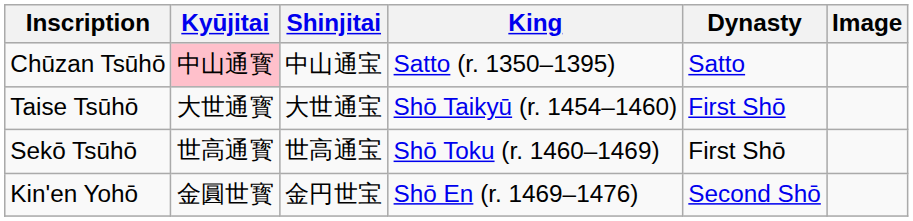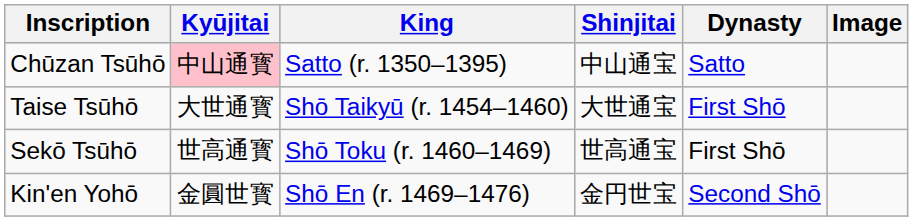 <table class="wikitable">
 <tr>
 <th>Inscription</th>
 <th><a href='#'>Kyūjitai</a></th>
+<th><a href='#'>King</a></th>
 <th><a href='#'>Shinjitai</a></th>
-<th><a href='#'>King</a></th>
 <th>Dynasty</th>
 <th>Image</th>
 </tr>
 <tr>
 <td>Chūzan Tsūhō</td>
 <td style="background: pink;">中山通寳</td>
+<td><a href='#'>Satto</a> (r. 1350–1395)</td>
 <td>中山通宝</td>
-<td><a href='#'>Satto</a> (r. 1350–1395)</td>
 <td><a href='#'>Satto</a></td>
 <td></td>
 </tr>
 <tr>
 <td>Taise Tsūhō</td>
 <td>大世通寳</td>
+<td><a href='#'>Shō Taikyū</a> (r. 1454–1460)</td>
 <td>大世通宝</td>
-<td><a href='#'>Shō Taikyū</a> (r. 1454–1460)</td>
 <td><a href='#'>First Shō</a></td>
 <td> </td>
 </tr>
 <tr>
 <td>Sekō Tsūhō</td>
 <td>世高通寳</td>
+<td><a href='#'>Shō Toku</a> (r. 1460–1469)</td>
 <td>世高通宝</td>
-<td><a href='#'>Shō Toku</a> (r. 1460–1469)</td>
 <td>First Shō</td>
 <td> </td>
 </tr>
 <tr>
 <td>Kin'en Yohō</td>
 <td>金圓世寳</td>
+<td><a href='#'>Shō En</a> (r. 1469–1476)</td>
 <td>金円世宝</td>
-<td><a href='#'>Shō En</a> (r. 1469–1476)</td>
 <td><a href='#'>Second Shō</a></td>
 <td></td>
 </tr>
 </table>
